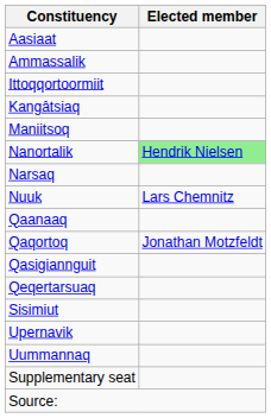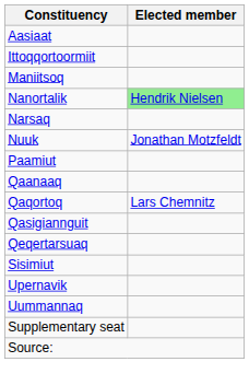 <table class=wikitable>
 <tr>
 <th>Constituency</th>
 <th>Elected member</th>
 </tr>
 <tr>
 <td><a href='#'>Aasiaat</a></td>
 <td></td>
 </tr>
 <tr>
-<td><a href='#'>Ammassalik</a></td>
-<td></td>
-</tr>
-<tr>
 <td><a href='#'>Ittoqqortoormiit</a></td>
-<td></td>
-</tr>
-<tr>
-<td><a href='#'>Kangâtsiaq</a></td>
 <td></td>
 </tr>
 <tr>
 <td><a href='#'>Maniitsoq</a></td>
 <td></td>
 </tr>
 <tr>
 <td><a href='#'>Nanortalik</a></td>
 <td style="background: lightgreen;"><a href='#'>Hendrik Nielsen</a></td>
 </tr>
 <tr>
 <td><a href='#'>Narsaq</a></td>
 <td></td>
 </tr>
 <tr>
 <td><a href='#'>Nuuk</a></td>
-<td><a href='#'>Lars Chemnitz</a></td>
+<td><a href='#'>Jonathan Motzfeldt</a></td>
+</tr>
+<tr>
+<td><a href='#'>Paamiut</a></td>
+<td></td>
 </tr>
 <tr>
 <td><a href='#'>Qaanaaq</a></td>
 <td></td>
 </tr>
 <tr>
 <td><a href='#'>Qaqortoq</a></td>
-<td><a href='#'>Jonathan Motzfeldt</a></td>
+<td><a href='#'>Lars Chemnitz</a></td>
 </tr>
 <tr>
 <td><a href='#'>Qasigiannguit</a></td>
 <td></td>
 </tr>
 <tr>
 <td><a href='#'>Qeqertarsuaq</a></td>
 <td></td>
 </tr>
 <tr>
 <td><a href='#'>Sisimiut</a></td>
 <td></td>
 </tr>
 <tr>
 <td><a href='#'>Upernavik</a></td>
 <td></td>
 </tr>
 <tr>
 <td><a href='#'>Uummannaq</a></td>
 <td></td>
 </tr>
 <tr>
 <td>Supplementary seat</td>
 <td></td>
 </tr>
 <tr>
 <td colspan=2>Source: </td>
 </tr>
 </table>
